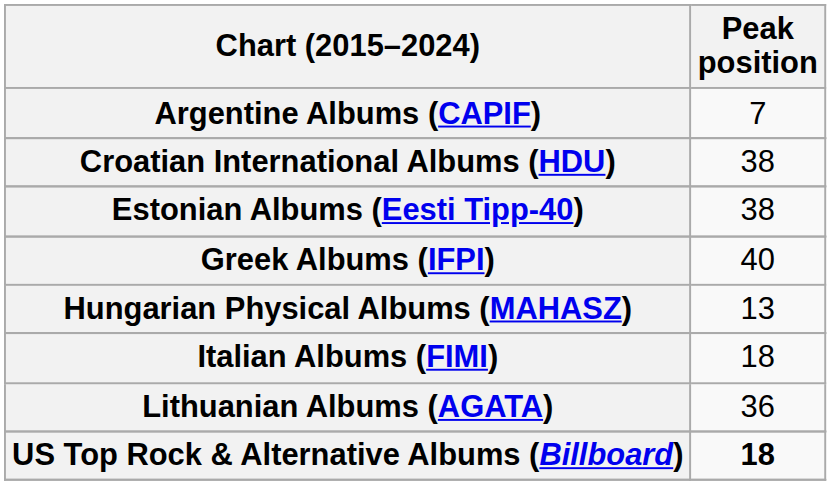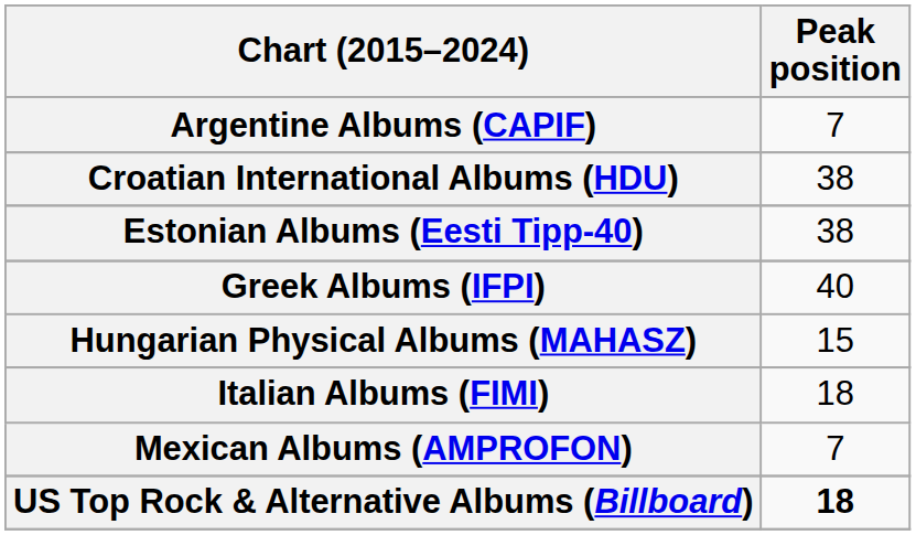 <table class="wikitable sortable plainrowheaders" style="text-align:center">
 <tr>
 <th scope="col">Chart (2015–2024)</th>
 <th scope="col">Peak<br> position</th>
 </tr>
 <tr>
 <th scope="row">Argentine Albums (<a href='#'>CAPIF</a>)</th>
 <td>7</td>
 </tr>
 <tr>
 </tr>
 <tr>
 </tr>
 <tr>
 </tr>
 <tr>
 </tr>
 <tr>
 <th scope="row">Croatian International Albums (<a href='#'>HDU</a>)</th>
 <td>38</td>
 </tr>
 <tr>
 </tr>
 <tr>
 <th scope="row">Estonian Albums (<a href='#'>Eesti Tipp-40</a>)</th>
 <td>38</td>
 </tr>
 <tr>
 </tr>
 <tr>
 <th scope="row">Greek Albums (<a href='#'>IFPI</a>)</th>
 <td>40</td>
 </tr>
 <tr>
 <th scope="row">Hungarian Physical Albums (<a href='#'>MAHASZ</a>)</th>
-<td>13</td>
+<td>15</td>
 </tr>
 <tr>
 </tr>
 <tr>
 <th scope="row">Italian Albums (<a href='#'>FIMI</a>)</th>
 <td>18</td>
 </tr>
 <tr>
-<th scope="row">Lithuanian Albums (<a href='#'>AGATA</a>)</th>
-<td>36</td>
+<th scope="row">Mexican Albums (<a href='#'>AMPROFON</a>)</th>
+<td>7</td>
 </tr>
 <tr>
 </tr>
 <tr>
 </tr>
 <tr>
 </tr>
 <tr>
 </tr>
 <tr>
 </tr>
 <tr>
 </tr>
 <tr>
 </tr>
 <tr>
 </tr>
 <tr>
 <th scope="row">US Top Rock & Alternative Albums (<em><a href='#'>Billboard</a></em>)</th>
 <td><strong>18</strong></td>
 </tr>
 <tr>
 </tr>
 </table>
